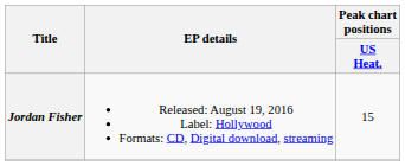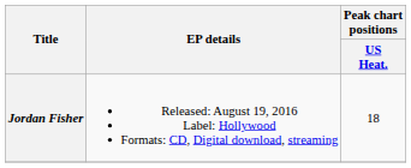 <table class="wikitable plainrowheaders" style="text-align:center;">
 <tr>
 <th scope="col" rowspan="2">Title</th>
 <th scope="col" rowspan="2">EP details</th>
 <th scope="col" colspan="1">Peak chart<br>positions</th>
 </tr>
 <tr>
 <th scope="col"><a href='#'>US<br>Heat.</a><br></th>
 </tr>
 <tr>
 <th scope="row"><em>Jordan Fisher</em></th>
 <td><br><ul><li>Released: August 19, 2016</li><li>Label: <a href='#'>Hollywood</a></li><li>Formats: <a href='#'>CD</a>, <a href='#'>Digital download</a>, <a href='#'>streaming</a></li></ul></td>
-<td>15</td>
+<td>18</td>
 </tr>
 <tr>
 </tr>
 </table>
